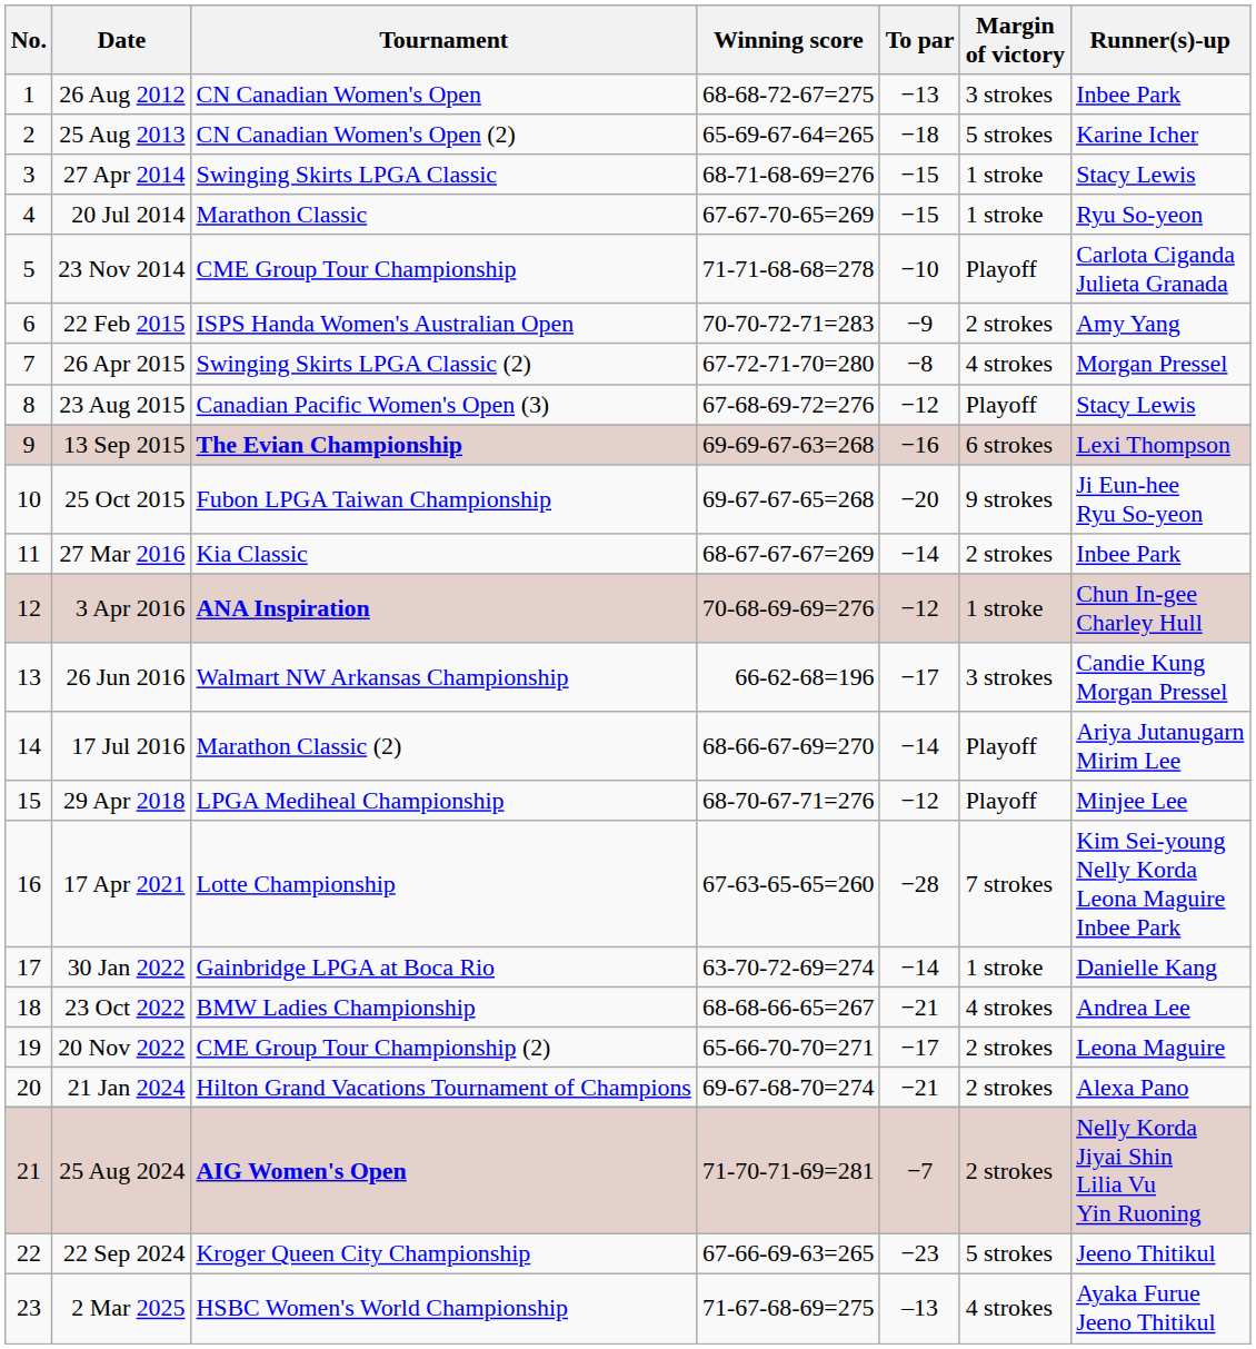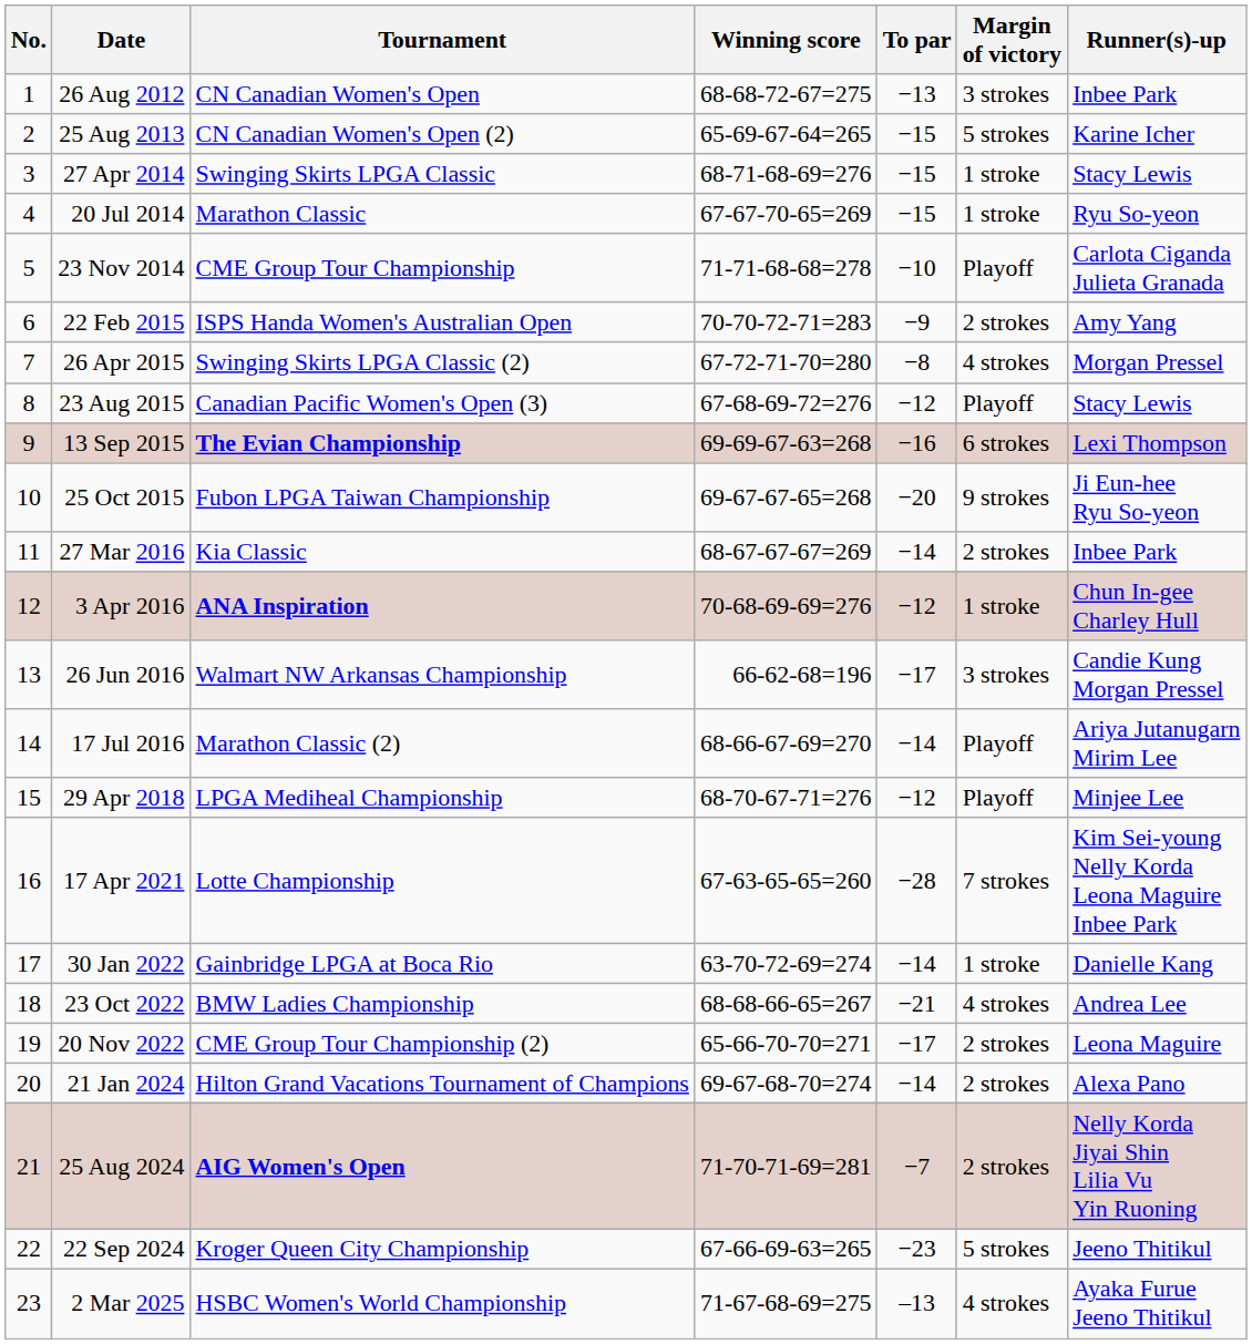 <table class="wikitable" style="font-size:95%;">
 <tr>
 <th>No.</th>
 <th>Date</th>
 <th>Tournament</th>
 <th>Winning score</th>
 <th>To par</th>
 <th>Margin<br>of victory</th>
 <th>Runner(s)-up</th>
 </tr>
 <tr>
 <td align=center>1</td>
 <td align=right>26 Aug <a href='#'>2012</a></td>
 <td><a href='#'>CN Canadian Women's Open</a></td>
 <td align=right>68-68-72-67=275</td>
 <td align=center>−13</td>
 <td>3 strokes</td>
 <td> <a href='#'>Inbee Park</a></td>
 </tr>
 <tr>
 <td align=center>2</td>
 <td align=right>25 Aug <a href='#'>2013</a></td>
 <td><a href='#'>CN Canadian Women's Open</a> (2)</td>
 <td align=right>65-69-67-64=265</td>
-<td align=center>−18</td>
+<td align=center>−15</td>
 <td>5 strokes</td>
 <td> <a href='#'>Karine Icher</a></td>
 </tr>
 <tr>
 <td align=center>3</td>
 <td align=right>27 Apr <a href='#'>2014</a></td>
 <td><a href='#'>Swinging Skirts LPGA Classic</a></td>
 <td align=right>68-71-68-69=276</td>
 <td align=center>−15</td>
 <td>1 stroke</td>
 <td> <a href='#'>Stacy Lewis</a></td>
 </tr>
 <tr>
 <td align=center>4</td>
 <td align=right>20 Jul 2014</td>
 <td><a href='#'>Marathon Classic</a></td>
 <td align=right>67-67-70-65=269</td>
 <td align=center>−15</td>
 <td>1 stroke</td>
 <td> <a href='#'>Ryu So-yeon</a></td>
 </tr>
 <tr>
 <td align=center>5</td>
 <td align=right>23 Nov 2014</td>
 <td><a href='#'>CME Group Tour Championship</a></td>
 <td align=right>71-71-68-68=278</td>
 <td align=center>−10</td>
 <td>Playoff</td>
 <td> <a href='#'>Carlota Ciganda</a><br> <a href='#'>Julieta Granada</a></td>
 </tr>
 <tr>
 <td align=center>6</td>
 <td align=right>22 Feb <a href='#'>2015</a></td>
 <td><a href='#'>ISPS Handa Women's Australian Open</a></td>
 <td align=right>70-70-72-71=283</td>
 <td align=center>−9</td>
 <td>2 strokes</td>
 <td> <a href='#'>Amy Yang</a></td>
 </tr>
 <tr>
 <td align=center>7</td>
 <td align=right>26 Apr 2015</td>
 <td><a href='#'>Swinging Skirts LPGA Classic</a> (2)</td>
 <td align=right>67-72-71-70=280</td>
 <td align=center>−8</td>
 <td>4 strokes</td>
 <td> <a href='#'>Morgan Pressel</a></td>
 </tr>
 <tr>
 <td align=center>8</td>
 <td align=right>23 Aug 2015</td>
 <td><a href='#'>Canadian Pacific Women's Open</a> (3)</td>
 <td align=right>67-68-69-72=276</td>
 <td align=center>−12</td>
 <td>Playoff</td>
 <td> <a href='#'>Stacy Lewis</a></td>
 </tr>
 <tr style="background:#e5d1cb;">
 <td align=center>9</td>
 <td align=right>13 Sep 2015</td>
 <td><strong><a href='#'>The Evian Championship</a></strong></td>
 <td align=right>69-69-67-63=268</td>
 <td align=center>−16</td>
 <td>6 strokes</td>
 <td> <a href='#'>Lexi Thompson</a></td>
 </tr>
 <tr>
 <td align=center>10</td>
 <td align=right>25 Oct 2015</td>
 <td><a href='#'>Fubon LPGA Taiwan Championship</a></td>
 <td align=right>69-67-67-65=268</td>
 <td align=center>−20</td>
 <td>9 strokes</td>
 <td> <a href='#'>Ji Eun-hee</a><br> <a href='#'>Ryu So-yeon</a></td>
 </tr>
 <tr>
 <td align=center>11</td>
 <td align=right>27 Mar <a href='#'>2016</a></td>
 <td><a href='#'>Kia Classic</a></td>
 <td align=right>68-67-67-67=269</td>
 <td align=center>−14</td>
 <td>2 strokes</td>
 <td> <a href='#'>Inbee Park</a></td>
 </tr>
 <tr style="background:#e5d1cb;">
 <td align=center>12</td>
 <td align=right>3 Apr 2016</td>
 <td><strong><a href='#'>ANA Inspiration</a></strong></td>
 <td align=right>70-68-69-69=276</td>
 <td align=center>−12</td>
 <td>1 stroke</td>
 <td> <a href='#'>Chun In-gee</a><br> <a href='#'>Charley Hull</a></td>
 </tr>
 <tr>
 <td align=center>13</td>
 <td align=right>26 Jun 2016</td>
 <td><a href='#'>Walmart NW Arkansas Championship</a></td>
 <td align=right>66-62-68=196</td>
 <td align=center>−17</td>
 <td>3 strokes</td>
 <td> <a href='#'>Candie Kung</a><br> <a href='#'>Morgan Pressel</a></td>
 </tr>
 <tr>
 <td align=center>14</td>
 <td align=right>17 Jul 2016</td>
 <td><a href='#'>Marathon Classic</a> (2)</td>
 <td align=right>68-66-67-69=270</td>
 <td align=center>−14</td>
 <td>Playoff</td>
 <td> <a href='#'>Ariya Jutanugarn</a><br> <a href='#'>Mirim Lee</a></td>
 </tr>
 <tr>
 <td align=center>15</td>
 <td align=right>29 Apr <a href='#'>2018</a></td>
 <td><a href='#'>LPGA Mediheal Championship</a></td>
 <td align=right>68-70-67-71=276</td>
 <td align=center>−12</td>
 <td>Playoff</td>
 <td> <a href='#'>Minjee Lee</a></td>
 </tr>
 <tr>
 <td align=center>16</td>
 <td align=right>17 Apr <a href='#'>2021</a></td>
 <td><a href='#'>Lotte Championship</a></td>
 <td align=right>67-63-65-65=260</td>
 <td align=center>−28</td>
 <td>7 strokes</td>
 <td> <a href='#'>Kim Sei-young</a><br> <a href='#'>Nelly Korda</a><br> <a href='#'>Leona Maguire</a><br> <a href='#'>Inbee Park</a></td>
 </tr>
 <tr>
 <td align=center>17</td>
 <td align=right>30 Jan <a href='#'>2022</a></td>
 <td><a href='#'>Gainbridge LPGA at Boca Rio</a></td>
 <td align=right>63-70-72-69=274</td>
 <td align=center>−14</td>
 <td>1 stroke</td>
 <td> <a href='#'>Danielle Kang</a></td>
 </tr>
 <tr>
 <td align=center>18</td>
 <td align=right>23 Oct <a href='#'>2022</a></td>
 <td><a href='#'>BMW Ladies Championship</a></td>
 <td align=right>68-68-66-65=267</td>
 <td align=center>−21</td>
 <td>4 strokes</td>
 <td> <a href='#'>Andrea Lee</a></td>
 </tr>
 <tr>
 <td align=center>19</td>
 <td align=right>20 Nov <a href='#'>2022</a></td>
 <td><a href='#'>CME Group Tour Championship</a> (2)</td>
 <td align=right>65-66-70-70=271</td>
 <td align=center>−17</td>
 <td>2 strokes</td>
 <td> <a href='#'>Leona Maguire</a></td>
 </tr>
 <tr>
 <td align=center>20</td>
 <td align=right>21 Jan <a href='#'>2024</a></td>
 <td><a href='#'>Hilton Grand Vacations Tournament of Champions</a></td>
 <td align=right>69-67-68-70=274</td>
-<td align=center>−21</td>
+<td align=center>−14</td>
 <td>2 strokes</td>
 <td> <a href='#'>Alexa Pano</a></td>
 </tr>
 <tr>
 </tr>
 <tr style="background:#e5d1cb;">
 <td align=center>21</td>
 <td align=right>25 Aug 2024</td>
 <td><strong><a href='#'>AIG Women's Open</a></strong></td>
 <td>71-70-71-69=281</td>
 <td align=center>−7</td>
 <td>2 strokes</td>
 <td> <a href='#'>Nelly Korda</a><br> <a href='#'>Jiyai Shin</a><br> <a href='#'>Lilia Vu</a><br> <a href='#'>Yin Ruoning</a></td>
 </tr>
 <tr>
 <td align=center>22</td>
 <td align=right>22 Sep 2024</td>
 <td><a href='#'>Kroger Queen City Championship</a></td>
 <td align=right>67-66-69-63=265</td>
 <td align=center>−23</td>
 <td>5 strokes</td>
 <td> <a href='#'>Jeeno Thitikul</a></td>
 </tr>
 <tr>
 <td align=center>23</td>
 <td align=right>2 Mar <a href='#'>2025</a></td>
 <td><a href='#'>HSBC Women's World Championship</a></td>
 <td align=right>71-67-68-69=275</td>
 <td align=center>–13</td>
 <td>4 strokes</td>
 <td> <a href='#'>Ayaka Furue</a><br> <a href='#'>Jeeno Thitikul</a><br></td>
 </tr>
 </table>
